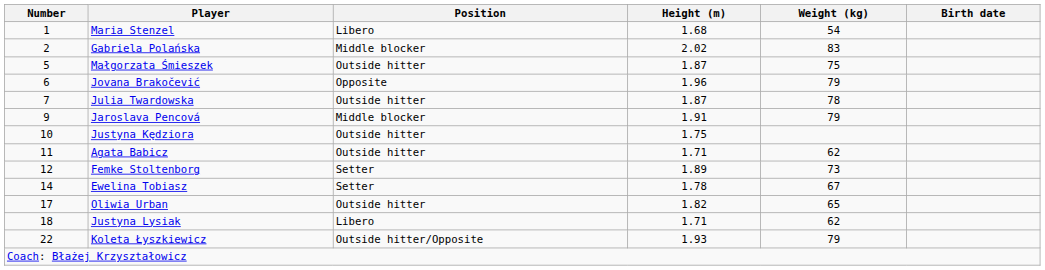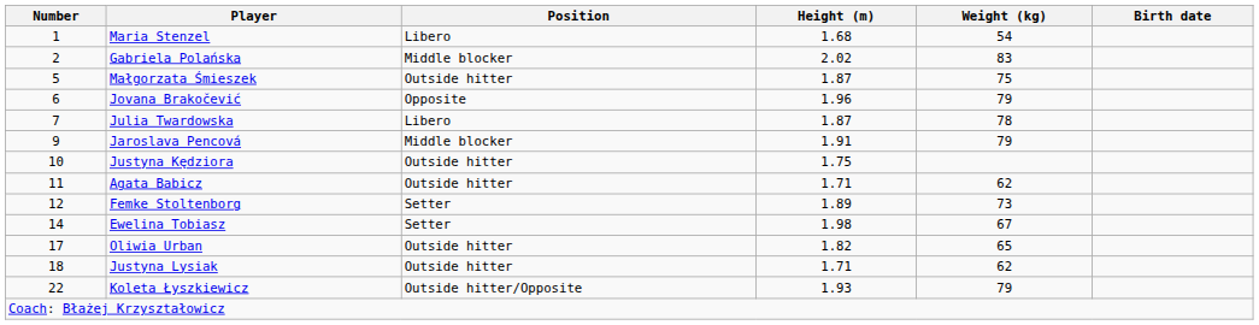 <table class="wikitable" style="width:100%;">
 <tr>
 <th>Number</th>
 <th>Player</th>
 <th>Position</th>
 <th>Height (m)</th>
 <th>Weight (kg)</th>
 <th>Birth date</th>
 </tr>
 <tr>
 <td align="center">1</td>
 <td> <a href='#'>Maria Stenzel</a></td>
 <td>Libero</td>
 <td align="center">1.68</td>
 <td align="center">54</td>
 <td></td>
 </tr>
 <tr>
 <td align="center">2</td>
 <td> <a href='#'>Gabriela Polańska</a></td>
 <td>Middle blocker</td>
 <td align="center">2.02</td>
 <td align="center">83</td>
 <td></td>
 </tr>
 <tr>
 <td align="center">5</td>
 <td> <a href='#'>Małgorzata Śmieszek</a></td>
 <td>Outside hitter</td>
 <td align="center">1.87</td>
 <td align="center">75</td>
 <td></td>
 </tr>
 <tr>
 <td align="center">6</td>
 <td> <a href='#'>Jovana Brakočević</a></td>
 <td>Opposite</td>
 <td align="center">1.96</td>
 <td align="center">79</td>
 <td></td>
 </tr>
 <tr>
 <td align="center">7</td>
 <td> <a href='#'>Julia Twardowska</a></td>
-<td>Outside hitter</td>
+<td>Libero</td>
 <td align="center">1.87</td>
 <td align="center">78</td>
 <td></td>
 </tr>
 <tr>
 <td align="center">9</td>
 <td> <a href='#'>Jaroslava Pencová</a></td>
 <td>Middle blocker</td>
 <td align="center">1.91</td>
 <td align="center">79</td>
 <td></td>
 </tr>
 <tr>
 <td align="center">10</td>
 <td> <a href='#'>Justyna Kędziora</a></td>
 <td>Outside hitter</td>
 <td align="center">1.75</td>
 <td align="center"></td>
 <td></td>
 </tr>
 <tr>
 <td align="center">11</td>
 <td> <a href='#'>Agata Babicz</a></td>
 <td>Outside hitter</td>
 <td align="center">1.71</td>
 <td align="center">62</td>
 <td></td>
 </tr>
 <tr>
 <td align="center">12</td>
 <td> <a href='#'>Femke Stoltenborg</a></td>
 <td>Setter</td>
 <td align="center">1.89</td>
 <td align="center">73</td>
 <td></td>
 </tr>
 <tr>
 <td align="center">14</td>
 <td> <a href='#'>Ewelina Tobiasz</a></td>
 <td>Setter</td>
-<td align="center">1.78</td>
+<td align="center">1.98</td>
 <td align="center">67</td>
 <td></td>
 </tr>
 <tr>
 <td align="center">17</td>
 <td> <a href='#'>Oliwia Urban</a></td>
 <td>Outside hitter</td>
 <td align="center">1.82</td>
 <td align="center">65</td>
 <td></td>
 </tr>
 <tr>
 <td align="center">18</td>
 <td> <a href='#'>Justyna Lysiak</a></td>
-<td>Libero</td>
+<td>Outside hitter</td>
 <td align="center">1.71</td>
 <td align="center">62</td>
 <td></td>
 </tr>
 <tr>
 <td align="center">22</td>
 <td> <a href='#'>Koleta Łyszkiewicz</a></td>
 <td>Outside hitter/Opposite</td>
 <td align="center">1.93</td>
 <td align="center">79</td>
 <td></td>
 </tr>
 <tr>
 <td colspan=6><a href='#'>Coach</a>:  <a href='#'>Błażej Krzyształowicz</a></td>
 </tr>
 </table>
